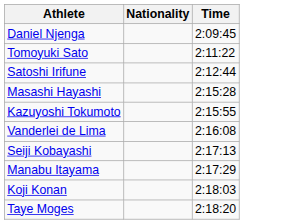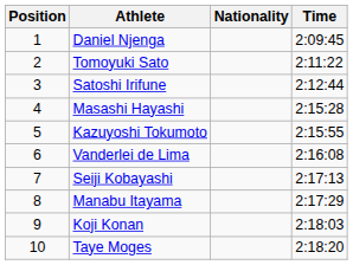 <table class="wikitable sortable">
 <tr>
+<th>Position</th>
 <th>Athlete</th>
 <th>Nationality</th>
 <th>Time</th>
 </tr>
 <tr>
+<td style="text-align:center">1</td>
 <td><a href='#'>Daniel Njenga</a></td>
 <td></td>
 <td>2:09:45</td>
 </tr>
 <tr>
+<td style="text-align:center">2</td>
 <td><a href='#'>Tomoyuki Sato</a></td>
 <td></td>
 <td>2:11:22</td>
 </tr>
 <tr>
+<td style="text-align:center">3</td>
 <td><a href='#'>Satoshi Irifune</a></td>
 <td></td>
 <td>2:12:44</td>
 </tr>
 <tr>
+<td style="text-align:center">4</td>
 <td><a href='#'>Masashi Hayashi</a></td>
 <td></td>
 <td>2:15:28</td>
 </tr>
 <tr>
+<td style="text-align:center">5</td>
 <td><a href='#'>Kazuyoshi Tokumoto</a></td>
 <td></td>
 <td>2:15:55</td>
 </tr>
 <tr>
+<td style="text-align:center">6</td>
 <td><a href='#'>Vanderlei de Lima</a></td>
 <td></td>
 <td>2:16:08</td>
 </tr>
 <tr>
+<td style="text-align:center">7</td>
 <td><a href='#'>Seiji Kobayashi</a></td>
 <td></td>
 <td>2:17:13</td>
 </tr>
 <tr>
+<td style="text-align:center">8</td>
 <td><a href='#'>Manabu Itayama</a></td>
 <td></td>
 <td>2:17:29</td>
 </tr>
 <tr>
+<td style="text-align:center">9</td>
 <td><a href='#'>Koji Konan</a></td>
 <td></td>
 <td>2:18:03</td>
 </tr>
 <tr>
+<td style="text-align:center">10</td>
 <td><a href='#'>Taye Moges</a></td>
 <td></td>
 <td>2:18:20</td>
 </tr>
 </table>
